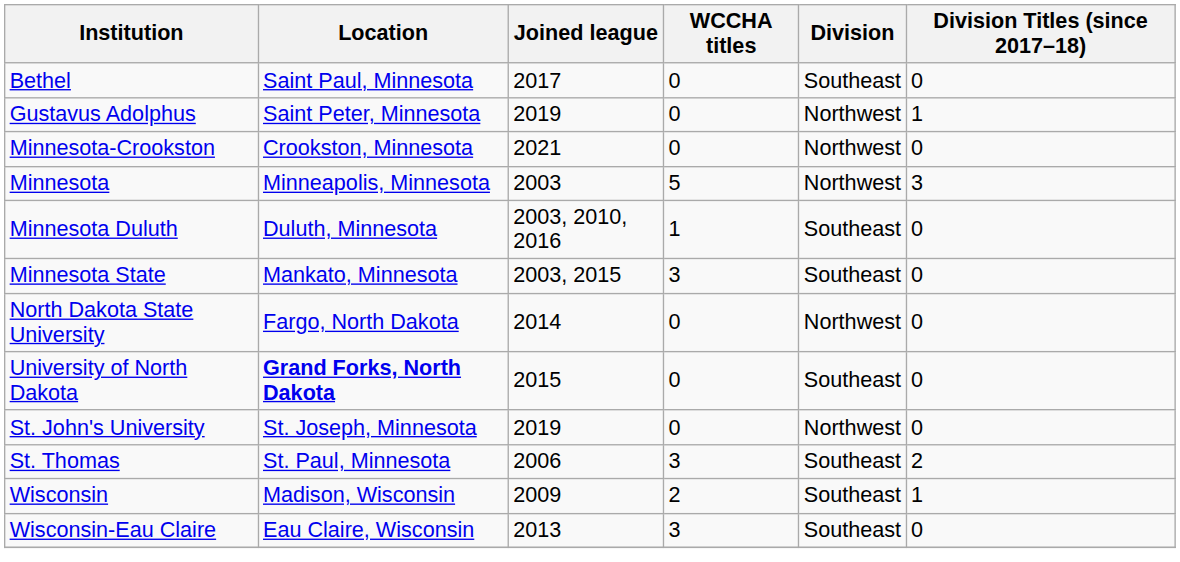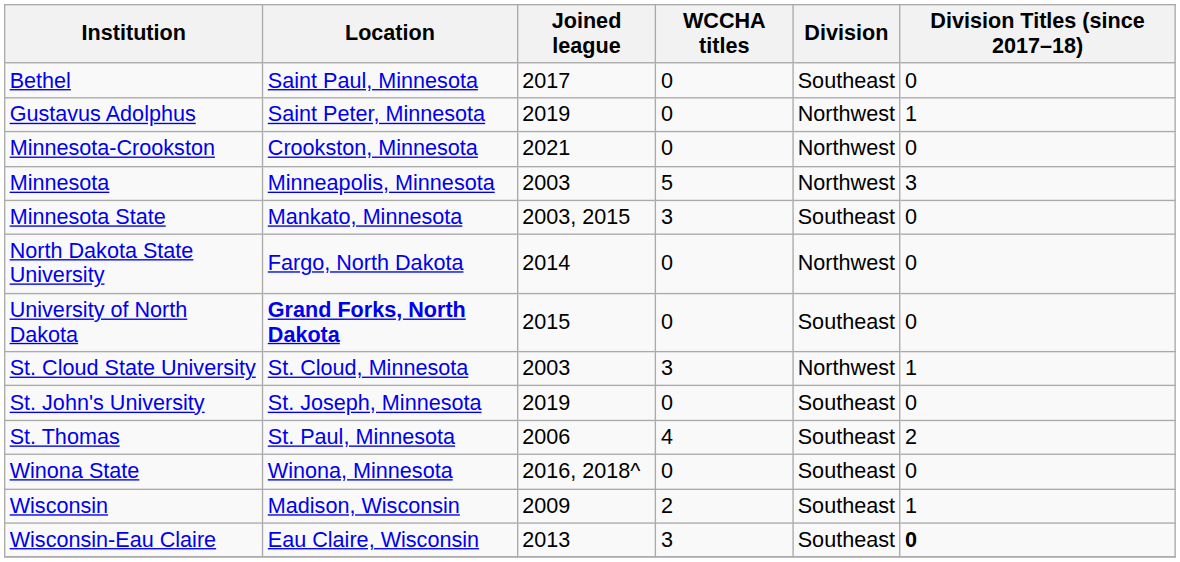 <table class="wikitable">
 <tr>
 <th>Institution</th>
 <th>Location</th>
 <th>Joined league</th>
 <th>WCCHA titles</th>
 <th>Division</th>
 <th>Division Titles (since 2017–18)</th>
 </tr>
 <tr>
 <td><a href='#'>Bethel</a></td>
 <td><a href='#'>Saint Paul, Minnesota</a></td>
 <td>2017</td>
 <td>0</td>
 <td>Southeast</td>
 <td>0</td>
 </tr>
 <tr>
 <td><a href='#'>Gustavus Adolphus</a></td>
 <td><a href='#'>Saint Peter, Minnesota</a></td>
 <td>2019</td>
 <td>0</td>
 <td>Northwest</td>
 <td>1</td>
 </tr>
 <tr>
 <td><a href='#'>Minnesota-Crookston</a></td>
 <td><a href='#'>Crookston, Minnesota</a></td>
 <td>2021</td>
 <td>0</td>
 <td>Northwest</td>
 <td>0</td>
 </tr>
 <tr>
 <td><a href='#'>Minnesota</a></td>
 <td><a href='#'>Minneapolis, Minnesota</a></td>
 <td>2003</td>
 <td>5</td>
 <td>Northwest</td>
 <td>3</td>
 </tr>
 <tr>
-<td><a href='#'>Minnesota Duluth</a></td>
-<td><a href='#'>Duluth, Minnesota</a></td>
-<td>2003, 2010, 2016</td>
-<td>1</td>
-<td>Southeast</td>
-<td>0</td>
-</tr>
-<tr>
 <td><a href='#'>Minnesota State</a></td>
 <td><a href='#'>Mankato, Minnesota</a></td>
 <td>2003, 2015</td>
 <td>3</td>
 <td>Southeast</td>
 <td>0</td>
 </tr>
 <tr>
 <td><a href='#'>North Dakota State University</a></td>
 <td><a href='#'>Fargo, North Dakota</a></td>
 <td>2014</td>
 <td>0</td>
 <td>Northwest</td>
 <td>0</td>
 </tr>
 <tr>
 <td><a href='#'>University of North Dakota</a></td>
 <td><strong><a href='#'>Grand Forks, North Dakota</a></strong></td>
 <td>2015</td>
 <td>0</td>
 <td>Southeast</td>
 <td>0</td>
 </tr>
 <tr>
+<td><a href='#'>St. Cloud State University</a></td>
+<td><a href='#'>St. Cloud, Minnesota</a></td>
+<td>2003</td>
+<td>3</td>
+<td>Northwest</td>
+<td>1</td>
+</tr>
+<tr>
 <td><a href='#'>St. John's University</a></td>
 <td><a href='#'>St. Joseph, Minnesota</a></td>
 <td>2019</td>
 <td>0</td>
-<td>Northwest</td>
+<td>Southeast</td>
 <td>0</td>
 </tr>
 <tr>
 <td><a href='#'>St. Thomas</a></td>
 <td><a href='#'>St. Paul, Minnesota</a></td>
 <td>2006</td>
-<td>3</td>
+<td>4</td>
 <td>Southeast</td>
 <td>2</td>
+</tr>
+<tr>
+<td><a href='#'>Winona State</a></td>
+<td><a href='#'>Winona, Minnesota</a></td>
+<td>2016, 2018^</td>
+<td>0</td>
+<td>Southeast</td>
+<td>0</td>
 </tr>
 <tr>
 <td><a href='#'>Wisconsin</a></td>
 <td><a href='#'>Madison, Wisconsin</a></td>
 <td>2009</td>
 <td>2</td>
 <td>Southeast</td>
 <td>1</td>
 </tr>
 <tr>
 <td><a href='#'>Wisconsin-Eau Claire</a></td>
 <td><a href='#'>Eau Claire, Wisconsin</a></td>
 <td>2013</td>
 <td>3</td>
 <td>Southeast</td>
-<td>0</td>
+<td><strong>0</strong></td>
 </tr>
 <tr>
 </tr>
 </table>
